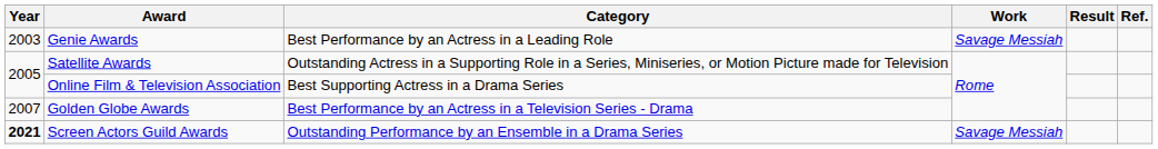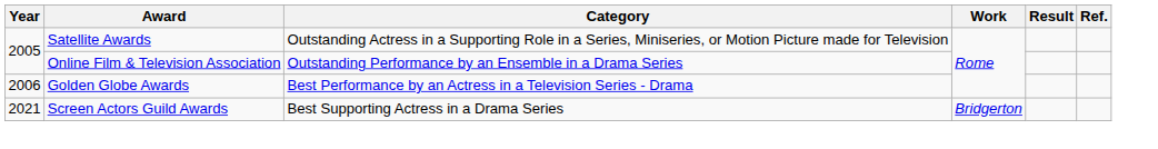 <table class="wikitable">
 <tr>
 <th>Year</th>
 <th>Award</th>
 <th>Category</th>
 <th>Work</th>
 <th>Result</th>
 <th>Ref.</th>
-</tr>
-<tr>
-<td>2003</td>
-<td><a href='#'>Genie Awards</a></td>
-<td>Best Performance by an Actress in a Leading Role</td>
-<td><em><a href='#'>Savage Messiah</a></em></td>
-<td></td>
-<td></td>
 </tr>
 <tr>
 <td rowspan="2">2005</td>
 <td><a href='#'>Satellite Awards</a></td>
 <td>Outstanding Actress in a Supporting Role in a Series, Miniseries, or Motion Picture made for Television</td>
 <td rowspan="3"><em><a href='#'>Rome</a></em></td>
 <td></td>
 <td></td>
 </tr>
 <tr>
 <td><a href='#'>Online Film & Television Association</a></td>
-<td>Best Supporting Actress in a Drama Series</td>
+<td><a href='#'>Outstanding Performance by an Ensemble in a Drama Series</a></td>
 <td></td>
 <td></td>
 </tr>
 <tr>
-<td>2007</td>
+<td>2006</td>
 <td><a href='#'>Golden Globe Awards</a></td>
 <td><a href='#'>Best Performance by an Actress in a Television Series - Drama</a></td>
 <td></td>
 <td></td>
 </tr>
 <tr>
-<td><strong>2021</strong></td>
+<td>2021</td>
 <td><a href='#'>Screen Actors Guild Awards</a></td>
-<td><a href='#'>Outstanding Performance by an Ensemble in a Drama Series</a></td>
-<td><em><a href='#'>Savage Messiah</a></em></td>
+<td>Best Supporting Actress in a Drama Series</td>
+<td><em><a href='#'>Bridgerton</a></em></td>
 <td></td>
 <td></td>
 </tr>
 </table>
